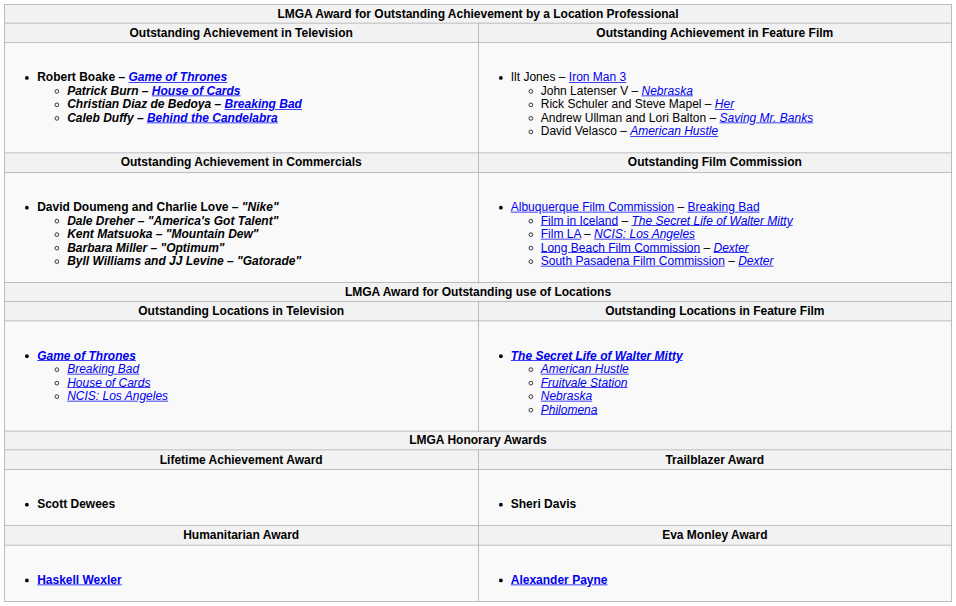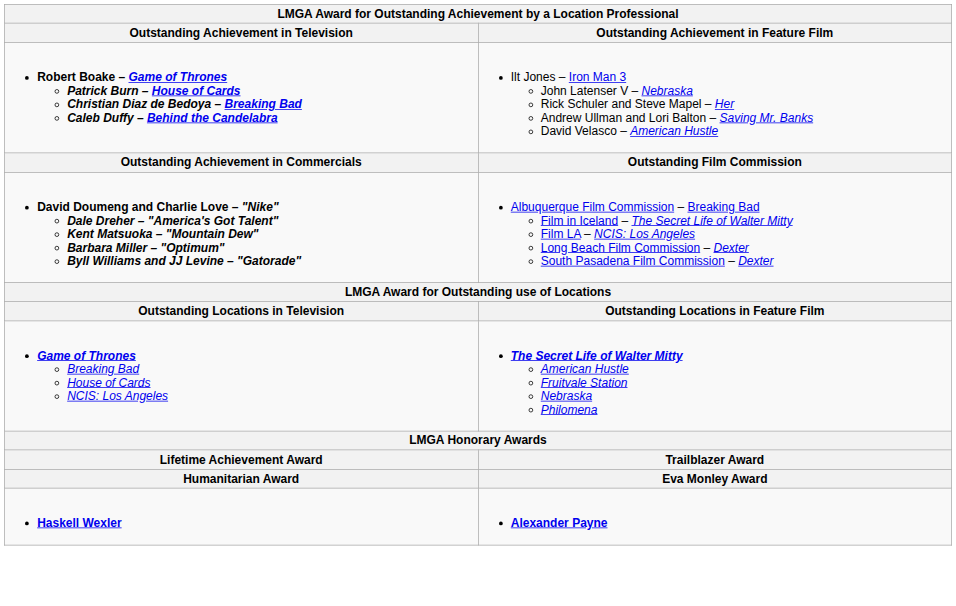 <table class=wikitable width="100%">
 <tr>
 <th colspan="2">LMGA Award for Outstanding Achievement by a Location Professional</th>
 </tr>
 <tr>
 <th width="50%">Outstanding Achievement in Television</th>
 <th width="50%">Outstanding Achievement in Feature Film</th>
 </tr>
 <tr>
 <td valign="top"><br><ul><li><strong>Robert Boake – <em><a href='#'>Game of Thrones</a><strong><em><ul><li>Patrick Burn – </em><a href='#'>House of Cards</a><em></li><li>Christian Diaz de Bedoya – </em><a href='#'>Breaking Bad</a><em></li><li>Caleb Duffy – </em><a href='#'>Behind the Candelabra</a><em></li></ul></li></ul></td>
 <td valign="top"><br><ul><li></strong>Ilt Jones – </em><a href='#'>Iron Man 3</a></em></strong><ul><li>John Latenser V – <em><a href='#'>Nebraska</a></em></li><li>Rick Schuler and Steve Mapel – <em><a href='#'>Her</a></em></li><li>Andrew Ullman and Lori Balton – <em><a href='#'>Saving Mr. Banks</a></em></li><li>David Velasco – <em><a href='#'>American Hustle</a></em></li></ul></li></ul></td>
 </tr>
 <tr>
 <th>Outstanding Achievement in Commercials</th>
 <th>Outstanding Film Commission</th>
 </tr>
 <tr>
 <td valign="top"><br><ul><li><strong>David Doumeng and Charlie Love – <em>"Nike"<strong><em><ul><li>Dale Dreher – </em>"America's Got Talent"<em></li><li>Kent Matsuoka – </em>"Mountain Dew"<em></li><li>Barbara Miller – </em>"Optimum"<em></li><li>Byll Williams and JJ Levine – </em>"Gatorade"<em></li></ul></li></ul></td>
 <td valign="top"><br><ul><li></strong><a href='#'>Albuquerque Film Commission</a> – </em><a href='#'>Breaking Bad</a></em></strong><ul><li><a href='#'>Film in Iceland</a> – <em><a href='#'>The Secret Life of Walter Mitty</a></em></li><li><a href='#'>Film LA</a> – <em><a href='#'>NCIS: Los Angeles</a></em></li><li><a href='#'>Long Beach Film Commission</a> – <em><a href='#'>Dexter</a></em></li><li><a href='#'>South Pasadena Film Commission</a> – <em><a href='#'>Dexter</a></em></li></ul></li></ul></td>
 </tr>
 <tr>
 <th colspan="2">LMGA Award for Outstanding use of Locations</th>
 </tr>
 <tr>
 <th>Outstanding Locations in Television</th>
 <th>Outstanding Locations in Feature Film</th>
 </tr>
 <tr>
 <td valign="top"><br><ul><li><strong><em><a href='#'>Game of Thrones</a></em></strong><ul><li><em><a href='#'>Breaking Bad</a></em></li><li><em><a href='#'>House of Cards</a></em></li><li><em><a href='#'>NCIS: Los Angeles</a></em></li></ul></li></ul></td>
 <td valign="top"><br><ul><li><strong><em><a href='#'>The Secret Life of Walter Mitty</a></em></strong><ul><li><em><a href='#'>American Hustle</a></em></li><li><em><a href='#'>Fruitvale Station</a></em></li><li><em><a href='#'>Nebraska</a></em></li><li><em><a href='#'>Philomena</a></em></li></ul></li></ul></td>
 </tr>
 <tr>
 <th colspan="2">LMGA Honorary Awards</th>
 </tr>
 <tr>
 <th>Lifetime Achievement Award</th>
 <th>Trailblazer Award</th>
 </tr>
 <tr>
-<td valign="top"><br><ul><li><strong>Scott Dewees</strong></li></ul></td>
-<td valign="top"><br><ul><li><strong>Sheri Davis</strong></li></ul></td>
-</tr>
-<tr>
 <th>Humanitarian Award</th>
 <th>Eva Monley Award</th>
 </tr>
 <tr>
 <td valign="top"><br><ul><li><strong><a href='#'>Haskell Wexler</a></strong></li></ul></td>
 <td valign="top"><br><ul><li><strong><a href='#'>Alexander Payne</a></strong></li></ul></td>
 </tr>
 </table>
